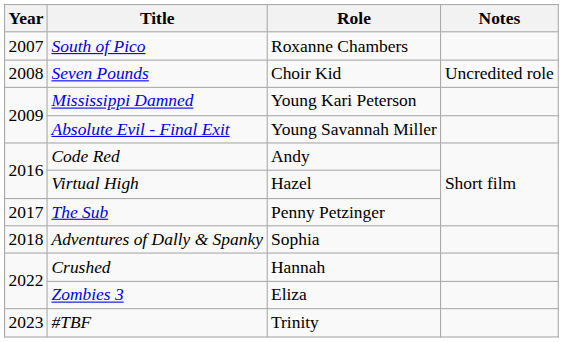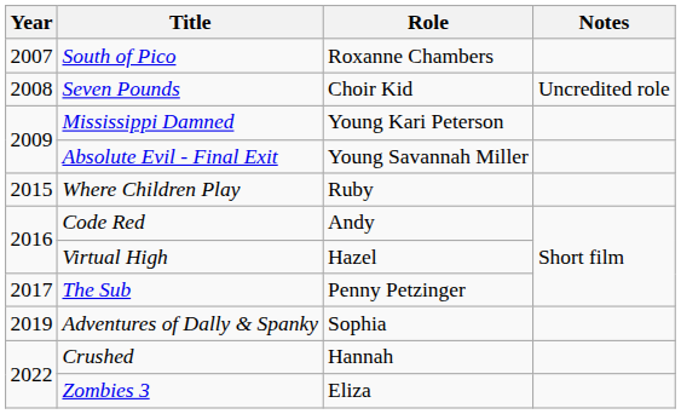 <table class="wikitable sortable">
 <tr>
 <th>Year</th>
 <th>Title</th>
 <th>Role</th>
 <th>Notes</th>
 </tr>
 <tr>
 <td>2007</td>
 <td><em><a href='#'>South of Pico</a></em></td>
 <td>Roxanne Chambers</td>
 <td></td>
 </tr>
 <tr>
 <td>2008</td>
 <td><em><a href='#'>Seven Pounds</a></em></td>
 <td>Choir Kid</td>
 <td>Uncredited role</td>
 </tr>
 <tr>
 <td rowspan="2">2009</td>
 <td><em><a href='#'>Mississippi Damned</a></em></td>
 <td>Young Kari Peterson</td>
 <td></td>
 </tr>
 <tr>
 <td><em><a href='#'>Absolute Evil - Final Exit</a></em></td>
 <td>Young Savannah Miller</td>
 <td></td>
 </tr>
 <tr>
+<td>2015</td>
+<td><em>Where Children Play</em></td>
+<td>Ruby</td>
+<td></td>
+</tr>
+<tr>
 <td rowspan="2">2016</td>
 <td><em>Code Red</em></td>
 <td>Andy</td>
 <td rowspan="3">Short film</td>
 </tr>
 <tr>
 <td><em>Virtual High</em></td>
 <td>Hazel</td>
 </tr>
 <tr>
 <td>2017</td>
 <td><em><a href='#'>The Sub</a></em></td>
 <td>Penny Petzinger</td>
 </tr>
 <tr>
-<td>2018</td>
+<td>2019</td>
 <td><em>Adventures of Dally & Spanky</em></td>
 <td>Sophia</td>
 <td></td>
 </tr>
 <tr>
 <td rowspan="2">2022</td>
 <td><em>Crushed</em></td>
 <td>Hannah</td>
 <td></td>
 </tr>
 <tr>
 <td><em><a href='#'>Zombies 3</a></em></td>
 <td>Eliza</td>
 <td></td>
 </tr>
-<tr>
-<td>2023</td>
-<td><em>#TBF</em></td>
-<td>Trinity</td>
-<td></td>
-</tr>
 </table>
